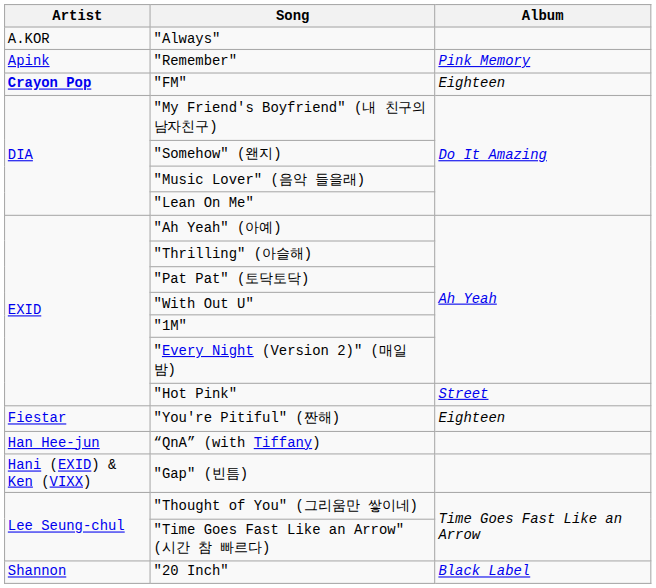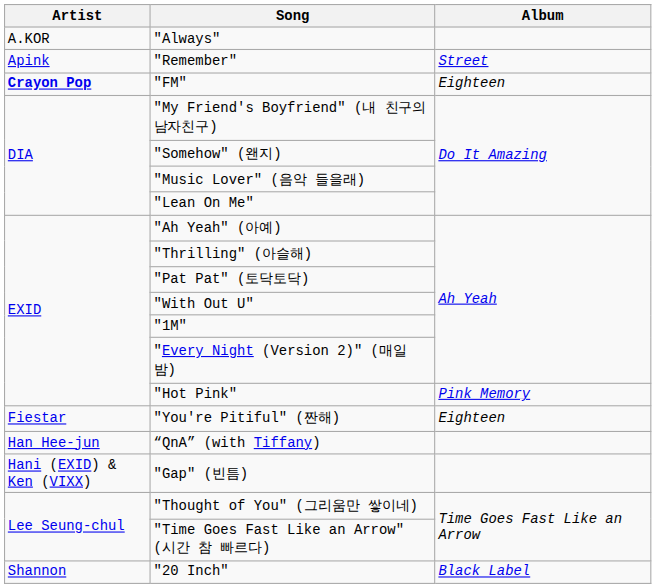 <table class="wikitable">
 <tr>
 <th style="width:10em">Artist</th>
 <th style="width:20em">Song</th>
 <th style="width:15em">Album</th>
 </tr>
 <tr>
 <td>A.KOR</td>
 <td>"Always"</td>
 <td></td>
 </tr>
 <tr>
 <td><a href='#'>Apink</a></td>
 <td>"Remember"</td>
-<td><em><a href='#'>Pink Memory</a></em></td>
+<td><em><a href='#'>Street</a></em></td>
 </tr>
 <tr>
 <td><strong><a href='#'>Crayon Pop</a></strong></td>
 <td>"FM"</td>
 <td><em>Eighteen</em></td>
 </tr>
 <tr>
 <td rowspan="4"><a href='#'>DIA</a></td>
 <td>"My Friend's Boyfriend" (내 친구의 남자친구)</td>
 <td rowspan="4"><em><a href='#'>Do It Amazing</a></em></td>
 </tr>
 <tr>
 <td>"Somehow" (왠지)</td>
 </tr>
 <tr>
 <td>"Music Lover" (음악 들을래)</td>
 </tr>
 <tr>
 <td>"Lean On Me"</td>
 </tr>
 <tr>
 <td rowspan="7"><a href='#'>EXID</a></td>
 <td>"Ah Yeah" (아예)</td>
 <td rowspan="6"><em><a href='#'>Ah Yeah</a></em></td>
 </tr>
 <tr>
 <td>"Thrilling" (아슬해)</td>
 </tr>
 <tr>
 <td>"Pat Pat" (토닥토닥)</td>
 </tr>
 <tr>
 <td>"With Out U"</td>
 </tr>
 <tr>
 <td>"1M"</td>
 </tr>
 <tr>
 <td>"<a href='#'>Every Night</a> (Version 2)" (매일 밤)</td>
 </tr>
 <tr>
 <td>"Hot Pink"</td>
-<td><em><a href='#'>Street</a></em></td>
+<td><em><a href='#'>Pink Memory</a></em></td>
 </tr>
 <tr>
 <td><a href='#'>Fiestar</a></td>
 <td>"You're Pitiful" (짠해)</td>
 <td><em>Eighteen</em></td>
 </tr>
 <tr>
 <td><a href='#'>Han Hee-jun</a></td>
 <td>“QnA” (with <a href='#'>Tiffany</a>)</td>
 <td></td>
 </tr>
 <tr>
 <td><a href='#'>Hani</a> (<a href='#'>EXID</a>) & <a href='#'>Ken</a> (<a href='#'>VIXX</a>)</td>
 <td>"Gap" (빈틈)</td>
 <td></td>
 </tr>
 <tr>
 <td rowspan="2"><a href='#'>Lee Seung-chul</a></td>
 <td>"Thought of You" (그리움만 쌓이네)</td>
 <td rowspan="2"><em>Time Goes Fast Like an Arrow</em></td>
 </tr>
 <tr>
 <td>"Time Goes Fast Like an Arrow" (시간 참 빠르다)</td>
 </tr>
 <tr>
 <td><a href='#'>Shannon</a></td>
 <td>"20 Inch"</td>
 <td><em><a href='#'>Black Label</a></em></td>
 </tr>
 </table>
